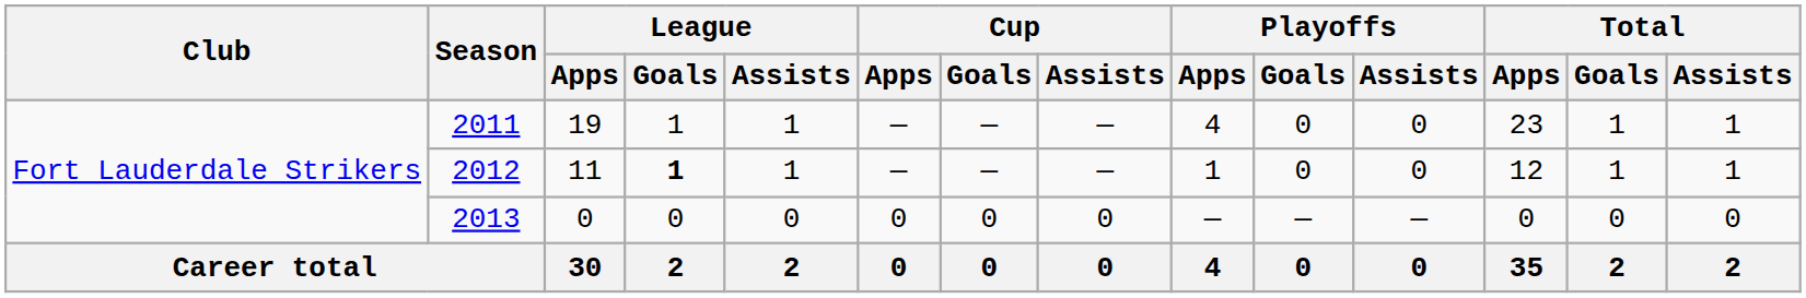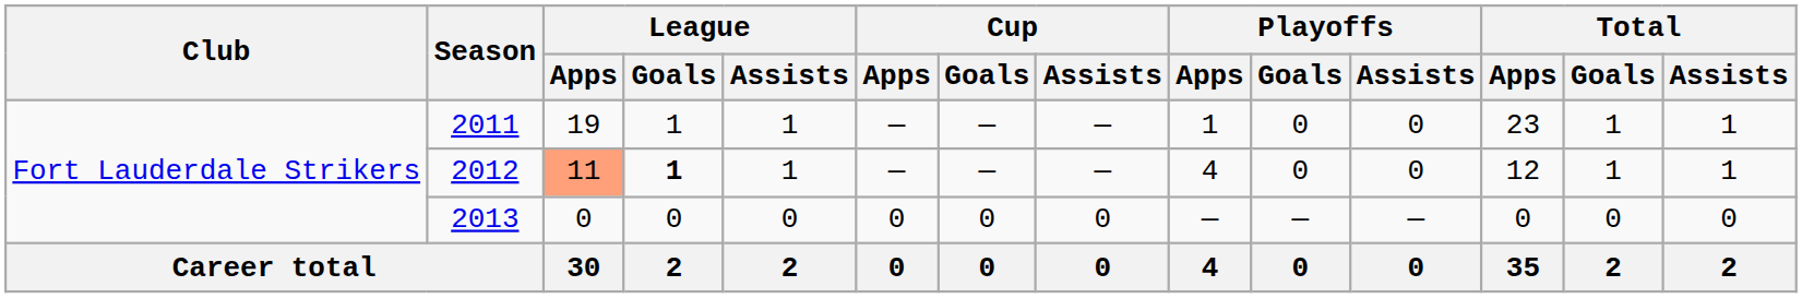 <table class="wikitable" style="font-size:90%; text-align:center;">
 <tr>
 <th rowspan="2">Club</th>
 <th rowspan="2">Season</th>
 <th colspan="3">League</th>
 <th colspan="3">Cup</th>
 <th colspan="3">Playoffs</th>
 <th colspan="3">Total</th>
 </tr>
 <tr>
 <th>Apps</th>
 <th>Goals</th>
 <th>Assists</th>
 <th>Apps</th>
 <th>Goals</th>
 <th>Assists</th>
 <th>Apps</th>
 <th>Goals</th>
 <th>Assists</th>
 <th>Apps</th>
 <th>Goals</th>
 <th>Assists</th>
 </tr>
 <tr>
 <td rowspan="3"><a href='#'>Fort Lauderdale Strikers</a></td>
 <td><a href='#'>2011</a></td>
 <td>19</td>
 <td>1</td>
 <td>1</td>
 <td>—</td>
 <td>—</td>
 <td>—</td>
-<td>4</td>
+<td>1</td>
 <td>0</td>
 <td>0</td>
 <td>23</td>
 <td>1</td>
 <td>1</td>
 </tr>
 <tr>
 <td><a href='#'>2012</a></td>
-<td>11</td>
+<td style="background: lightsalmon;">11</td>
 <td><strong>1</strong></td>
 <td>1</td>
 <td>—</td>
 <td>—</td>
 <td>—</td>
-<td>1</td>
+<td>4</td>
 <td>0</td>
 <td>0</td>
 <td>12</td>
 <td>1</td>
 <td>1</td>
 </tr>
 <tr>
 <td><a href='#'>2013</a></td>
 <td>0</td>
 <td>0</td>
 <td>0</td>
 <td>0</td>
 <td>0</td>
 <td>0</td>
 <td>—</td>
 <td>—</td>
 <td>—</td>
 <td>0</td>
 <td>0</td>
 <td>0</td>
 </tr>
 <tr>
 <th colspan="2">Career total</th>
 <th>30</th>
 <th>2</th>
 <th>2</th>
 <th>0</th>
 <th>0</th>
 <th>0</th>
 <th>4</th>
 <th>0</th>
 <th>0</th>
 <th>35</th>
 <th>2</th>
 <th>2</th>
 </tr>
 </table>
